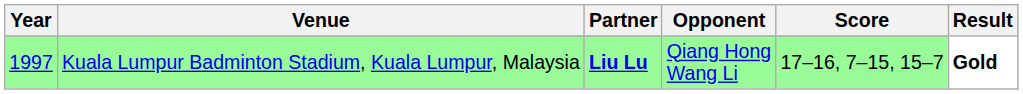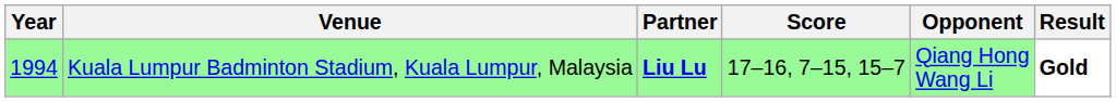 <table class="sortable wikitable" style="font-size: 90%;">
 <tr>
 <th>Year</th>
 <th>Venue</th>
 <th>Partner</th>
+<th>Score</th>
 <th>Opponent</th>
-<th>Score</th>
 <th>Result</th>
 </tr>
 <tr style="background:#98FB98">
-<td align="center"><a href='#'>1997</a></td>
+<td align="center"><a href='#'>1994</a></td>
 <td align="left"><a href='#'>Kuala Lumpur Badminton Stadium</a>, <a href='#'>Kuala Lumpur</a>, Malaysia</td>
 <td align="left"><strong> <a href='#'>Liu Lu</a></strong></td>
+<td align="left">17–16, 7–15, 15–7</td>
 <td align="left"> <a href='#'>Qiang Hong</a><br> <a href='#'>Wang Li</a></td>
-<td align="left">17–16, 7–15, 15–7</td>
 <td style="text-align:left; background:white"> <strong>Gold</strong></td>
 </tr>
 </table>
